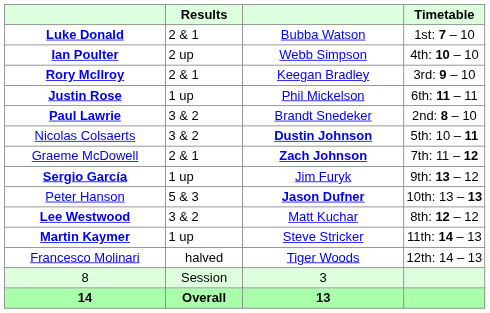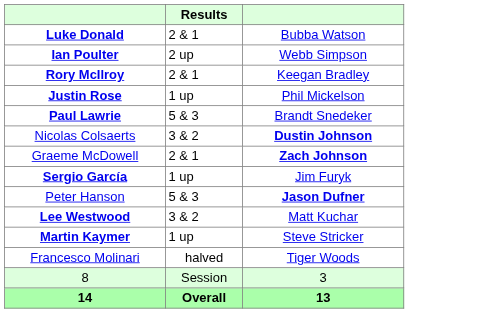 <table border="1" cellpadding="3" style="border-collapse: collapse; text-align:center;">
 <tr style="background:#dfd;">
 <th style="width:12em;"></th>
 <th style="width:5.5em;">Results</th>
 <th style="width:12em;"></th>
-<th>Timetable</th>
 </tr>
 <tr>
 <td><strong><a href='#'>Luke Donald</a></strong></td>
 <td align=left> 2 & 1</td>
 <td><a href='#'>Bubba Watson</a></td>
-<td>1st: <strong>7</strong> – 10</td>
 </tr>
 <tr>
 <td><strong><a href='#'>Ian Poulter</a></strong></td>
 <td align=left> 2 up</td>
 <td><a href='#'>Webb Simpson</a></td>
-<td>4th: <strong>10</strong> – 10</td>
 </tr>
 <tr>
 <td><strong><a href='#'>Rory McIlroy</a></strong></td>
 <td align=left> 2 & 1</td>
 <td><a href='#'>Keegan Bradley</a></td>
-<td>3rd: <strong>9</strong> – 10</td>
 </tr>
 <tr>
 <td><strong><a href='#'>Justin Rose</a></strong></td>
 <td align=left> 1 up</td>
 <td><a href='#'>Phil Mickelson</a></td>
-<td>6th: <strong>11</strong> – 11</td>
 </tr>
 <tr>
 <td><strong><a href='#'>Paul Lawrie</a></strong></td>
-<td align=left> 3 & 2</td>
+<td align=left> 5 & 3</td>
 <td><a href='#'>Brandt Snedeker</a></td>
-<td>2nd: <strong>8</strong> – 10</td>
 </tr>
 <tr>
 <td><a href='#'>Nicolas Colsaerts</a></td>
 <td align=left> 3 & 2</td>
 <td><strong><a href='#'>Dustin Johnson</a></strong></td>
-<td>5th: 10 – <strong>11</strong></td>
 </tr>
 <tr>
 <td><a href='#'>Graeme McDowell</a></td>
 <td align=left> 2 & 1</td>
 <td><strong><a href='#'>Zach Johnson</a></strong></td>
-<td>7th: 11 – <strong>12</strong></td>
 </tr>
 <tr>
 <td><strong><a href='#'>Sergio García</a></strong></td>
 <td align=left> 1 up</td>
 <td><a href='#'>Jim Furyk</a></td>
-<td>9th: <strong>13</strong> – 12</td>
 </tr>
 <tr>
 <td><a href='#'>Peter Hanson</a></td>
 <td align=left> 5 & 3</td>
 <td><strong><a href='#'>Jason Dufner</a></strong></td>
-<td>10th: 13 – <strong>13</strong></td>
 </tr>
 <tr>
 <td><strong><a href='#'>Lee Westwood</a></strong></td>
 <td align=left> 3 & 2</td>
 <td><a href='#'>Matt Kuchar</a></td>
-<td>8th: <strong>12</strong> – 12</td>
 </tr>
 <tr>
 <td><strong><a href='#'>Martin Kaymer</a></strong></td>
 <td align=left> 1 up</td>
 <td><a href='#'>Steve Stricker</a></td>
-<td>11th: <strong>14</strong> – 13</td>
 </tr>
 <tr>
 <td><a href='#'>Francesco Molinari</a></td>
 <td>halved</td>
 <td><a href='#'>Tiger Woods</a></td>
-<td>12th: 14 – 13</td>
 </tr>
 <tr style="background:#dfd;">
 <td>8</td>
 <td>Session</td>
 <td>3</td>
-<td></td>
 </tr>
 <tr style="background:#afa;">
 <th>14</th>
 <th>Overall</th>
 <th>13</th>
-<th></th>
 </tr>
 </table>
